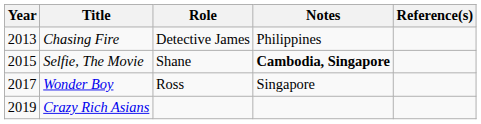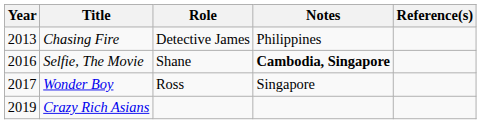 <table class="wikitable">
 <tr>
 <th>Year</th>
 <th>Title</th>
 <th>Role</th>
 <th>Notes</th>
 <th>Reference(s)</th>
 </tr>
 <tr>
 <td rowspan="1">2013</td>
 <td><em>Chasing Fire</em></td>
 <td>Detective James</td>
 <td>Philippines</td>
 <td style="text-align: center;"></td>
 </tr>
 <tr>
-<td rowspan="1">2015</td>
+<td rowspan="1">2016</td>
 <td><em>Selfie, The Movie</em></td>
 <td>Shane</td>
 <td><strong>Cambodia, Singapore</strong></td>
 <td style="text-align: center;"></td>
 </tr>
 <tr>
 <td rowspan="1">2017</td>
 <td><em><a href='#'>Wonder Boy</a></em></td>
 <td>Ross</td>
 <td>Singapore</td>
 <td style="text-align: center;"></td>
 </tr>
 <tr>
 <td>2019</td>
 <td><em><a href='#'>Crazy Rich Asians</a></em></td>
 <td></td>
 <td></td>
 <td style="text-align: center;"></td>
 </tr>
 </table>
